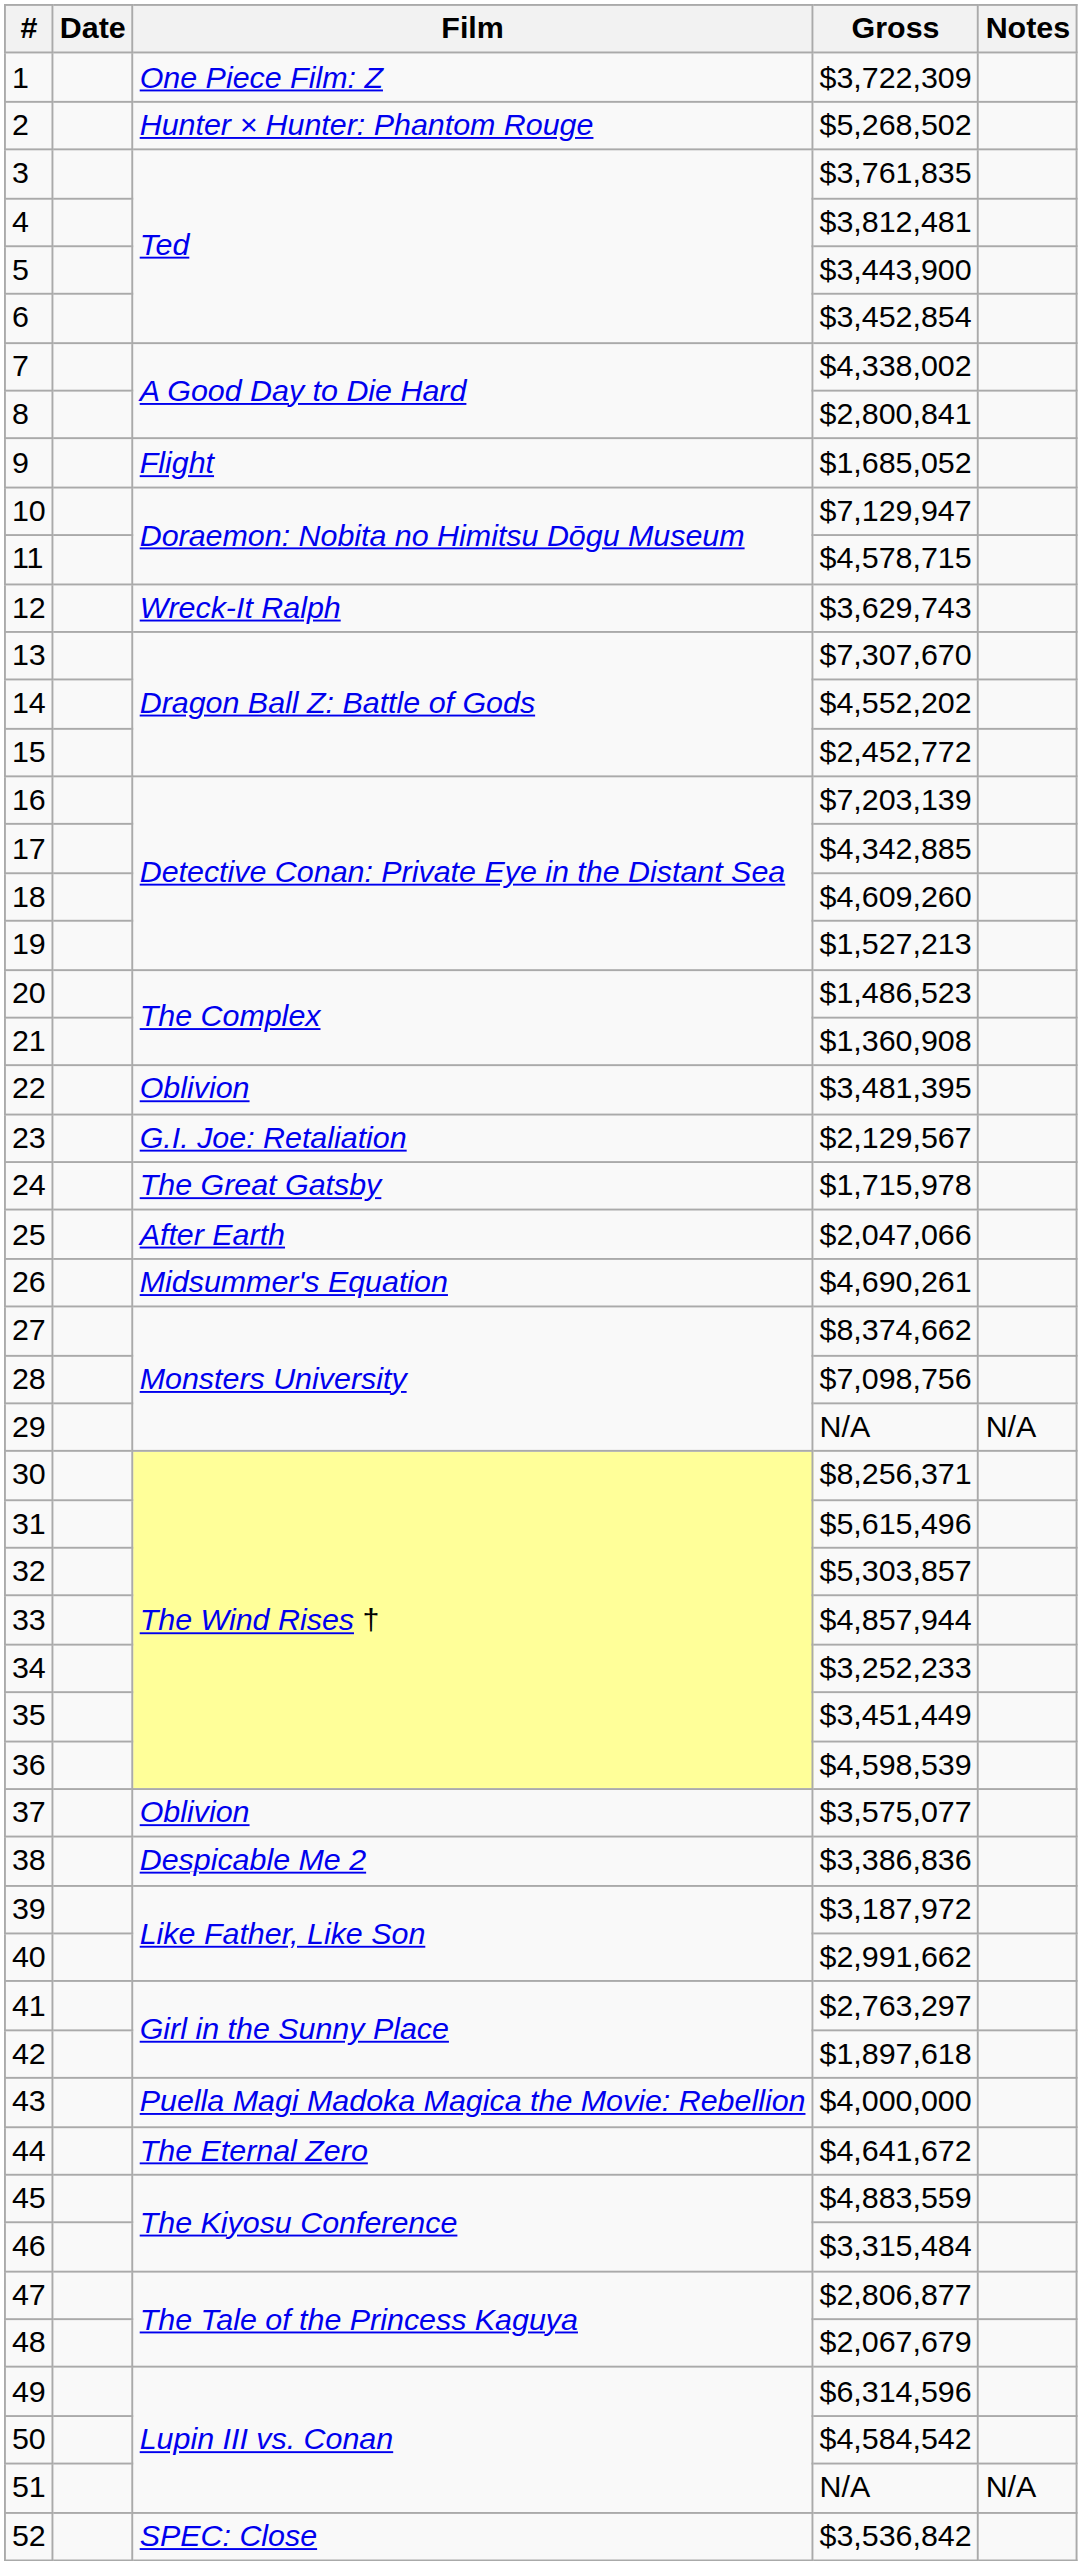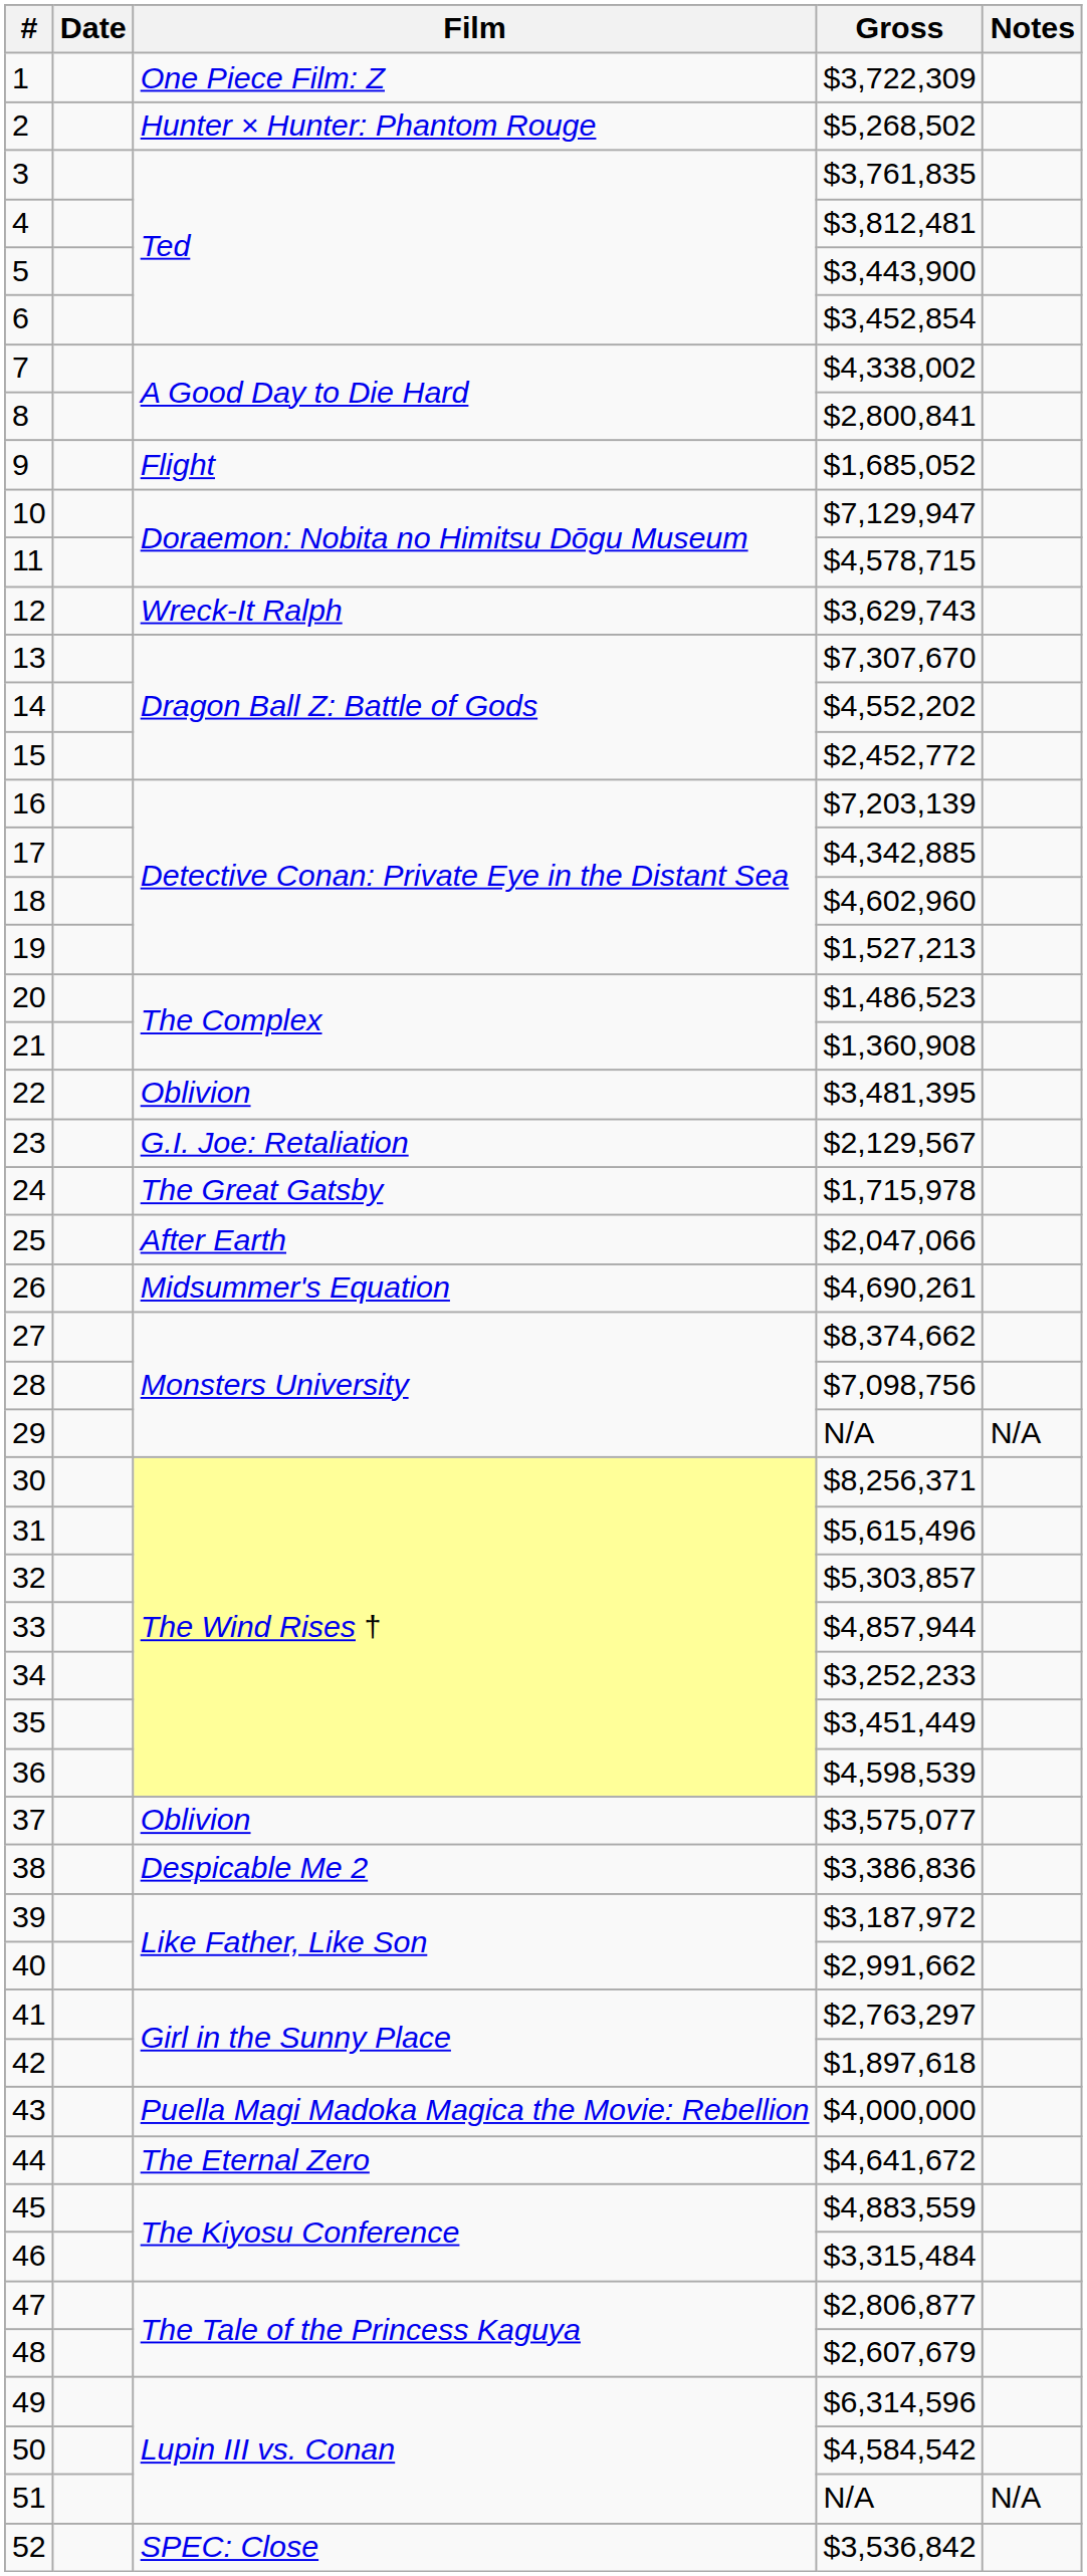 <table class="wikitable sortable">
 <tr>
 <th>#</th>
 <th>Date</th>
 <th>Film</th>
 <th>Gross</th>
 <th>Notes</th>
 </tr>
 <tr>
 <td>1</td>
 <td></td>
 <td><em><a href='#'>One Piece Film: Z</a></em></td>
 <td>$3,722,309</td>
 <td></td>
 </tr>
 <tr>
 <td>2</td>
 <td></td>
 <td><em><a href='#'>Hunter × Hunter: Phantom Rouge</a></em></td>
 <td>$5,268,502</td>
 <td></td>
 </tr>
 <tr>
 <td>3</td>
 <td></td>
 <td rowspan="4"><em><a href='#'>Ted</a></em></td>
 <td>$3,761,835</td>
 <td></td>
 </tr>
 <tr>
 <td>4</td>
 <td></td>
 <td>$3,812,481</td>
 <td></td>
 </tr>
 <tr>
 <td>5</td>
 <td></td>
 <td>$3,443,900</td>
 <td></td>
 </tr>
 <tr>
 <td>6</td>
 <td></td>
 <td>$3,452,854</td>
 <td></td>
 </tr>
 <tr>
 <td>7</td>
 <td></td>
 <td rowspan="2"><em><a href='#'>A Good Day to Die Hard</a></em></td>
 <td>$4,338,002</td>
 <td></td>
 </tr>
 <tr>
 <td>8</td>
 <td></td>
 <td>$2,800,841</td>
 <td></td>
 </tr>
 <tr>
 <td>9</td>
 <td></td>
 <td><em><a href='#'>Flight</a></em></td>
 <td>$1,685,052</td>
 <td></td>
 </tr>
 <tr>
 <td>10</td>
 <td></td>
 <td rowspan="2"><em><a href='#'>Doraemon: Nobita no Himitsu Dōgu Museum</a></em></td>
 <td>$7,129,947</td>
 <td></td>
 </tr>
 <tr>
 <td>11</td>
 <td></td>
 <td>$4,578,715</td>
 <td></td>
 </tr>
 <tr>
 <td>12</td>
 <td></td>
 <td><em><a href='#'>Wreck-It Ralph</a></em></td>
 <td>$3,629,743</td>
 <td></td>
 </tr>
 <tr>
 <td>13</td>
 <td></td>
 <td rowspan="3"><em><a href='#'>Dragon Ball Z: Battle of Gods</a></em></td>
 <td>$7,307,670</td>
 <td></td>
 </tr>
 <tr>
 <td>14</td>
 <td></td>
 <td>$4,552,202</td>
 <td></td>
 </tr>
 <tr>
 <td>15</td>
 <td></td>
 <td>$2,452,772</td>
 <td></td>
 </tr>
 <tr>
 <td>16</td>
 <td></td>
 <td rowspan="4"><em><a href='#'>Detective Conan: Private Eye in the Distant Sea</a></em></td>
 <td>$7,203,139</td>
 <td></td>
 </tr>
 <tr>
 <td>17</td>
 <td></td>
 <td>$4,342,885</td>
 <td></td>
 </tr>
 <tr>
 <td>18</td>
 <td></td>
-<td>$4,609,260</td>
+<td>$4,602,960</td>
 <td></td>
 </tr>
 <tr>
 <td>19</td>
 <td></td>
 <td>$1,527,213</td>
 <td></td>
 </tr>
 <tr>
 <td>20</td>
 <td></td>
 <td rowspan="2"><em><a href='#'>The Complex</a></em></td>
 <td>$1,486,523</td>
 <td></td>
 </tr>
 <tr>
 <td>21</td>
 <td></td>
 <td>$1,360,908</td>
 <td></td>
 </tr>
 <tr>
 <td>22</td>
 <td></td>
 <td><em><a href='#'>Oblivion</a></em></td>
 <td>$3,481,395</td>
 <td></td>
 </tr>
 <tr>
 <td>23</td>
 <td></td>
 <td><em><a href='#'>G.I. Joe: Retaliation</a></em></td>
 <td>$2,129,567</td>
 <td></td>
 </tr>
 <tr>
 <td>24</td>
 <td></td>
 <td><em><a href='#'>The Great Gatsby</a></em></td>
 <td>$1,715,978</td>
 <td></td>
 </tr>
 <tr>
 <td>25</td>
 <td></td>
 <td><em><a href='#'>After Earth</a></em></td>
 <td>$2,047,066</td>
 <td></td>
 </tr>
 <tr>
 <td>26</td>
 <td></td>
 <td><em><a href='#'>Midsummer's Equation</a></em></td>
 <td>$4,690,261</td>
 <td></td>
 </tr>
 <tr>
 <td>27</td>
 <td></td>
 <td rowspan="3"><em><a href='#'>Monsters University</a></em></td>
 <td>$8,374,662</td>
 <td></td>
 </tr>
 <tr>
 <td>28</td>
 <td></td>
 <td>$7,098,756</td>
 <td></td>
 </tr>
 <tr>
 <td>29</td>
 <td></td>
 <td>N/A</td>
 <td>N/A</td>
 </tr>
 <tr>
 <td>30</td>
 <td></td>
 <td rowspan="7" style="background-color:#FFFF99"><em><a href='#'>The Wind Rises</a></em> †</td>
 <td>$8,256,371</td>
 <td></td>
 </tr>
 <tr>
 <td>31</td>
 <td></td>
 <td>$5,615,496</td>
 <td></td>
 </tr>
 <tr>
 <td>32</td>
 <td></td>
 <td>$5,303,857</td>
 <td></td>
 </tr>
 <tr>
 <td>33</td>
 <td></td>
 <td>$4,857,944</td>
 <td></td>
 </tr>
 <tr>
 <td>34</td>
 <td></td>
 <td>$3,252,233</td>
 <td></td>
 </tr>
 <tr>
 <td>35</td>
 <td></td>
 <td>$3,451,449</td>
 <td></td>
 </tr>
 <tr>
 <td>36</td>
 <td></td>
 <td>$4,598,539</td>
 <td></td>
 </tr>
 <tr>
 <td>37</td>
 <td></td>
 <td><em><a href='#'>Oblivion</a></em></td>
 <td>$3,575,077</td>
 <td></td>
 </tr>
 <tr>
 <td>38</td>
 <td></td>
 <td><em><a href='#'>Despicable Me 2</a></em></td>
 <td>$3,386,836</td>
 <td></td>
 </tr>
 <tr>
 <td>39</td>
 <td></td>
 <td rowspan="2"><em><a href='#'>Like Father, Like Son</a></em></td>
 <td>$3,187,972</td>
 <td></td>
 </tr>
 <tr>
 <td>40</td>
 <td></td>
 <td>$2,991,662</td>
 <td></td>
 </tr>
 <tr>
 <td>41</td>
 <td></td>
 <td rowspan="2"><em><a href='#'>Girl in the Sunny Place</a></em></td>
 <td>$2,763,297</td>
 <td></td>
 </tr>
 <tr>
 <td>42</td>
 <td></td>
 <td>$1,897,618</td>
 <td></td>
 </tr>
 <tr>
 <td>43</td>
 <td></td>
 <td><em><a href='#'>Puella Magi Madoka Magica the Movie: Rebellion</a></em></td>
 <td>$4,000,000</td>
 <td></td>
 </tr>
 <tr>
 <td>44</td>
 <td></td>
 <td><em><a href='#'>The Eternal Zero</a></em></td>
 <td>$4,641,672</td>
 <td></td>
 </tr>
 <tr>
 <td>45</td>
 <td></td>
 <td rowspan="2"><em><a href='#'>The Kiyosu Conference</a></em></td>
 <td>$4,883,559</td>
 <td></td>
 </tr>
 <tr>
 <td>46</td>
 <td></td>
 <td>$3,315,484</td>
 <td></td>
 </tr>
 <tr>
 <td>47</td>
 <td></td>
 <td rowspan="2"><em><a href='#'>The Tale of the Princess Kaguya</a></em></td>
 <td>$2,806,877</td>
 <td></td>
 </tr>
 <tr>
 <td>48</td>
 <td></td>
-<td>$2,067,679</td>
+<td>$2,607,679</td>
 <td></td>
 </tr>
 <tr>
 <td>49</td>
 <td></td>
 <td rowspan="3"><em><a href='#'>Lupin III vs. Conan</a></em></td>
 <td>$6,314,596</td>
 <td></td>
 </tr>
 <tr>
 <td>50</td>
 <td></td>
 <td>$4,584,542</td>
 <td></td>
 </tr>
 <tr>
 <td>51</td>
 <td></td>
 <td>N/A</td>
 <td>N/A</td>
 </tr>
 <tr>
 <td>52</td>
 <td></td>
 <td><em><a href='#'>SPEC: Close</a></em></td>
 <td>$3,536,842</td>
 <td></td>
 </tr>
 </table>
